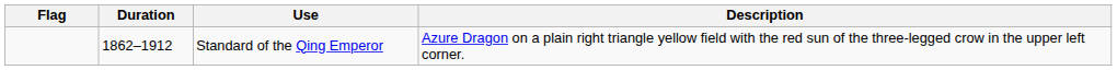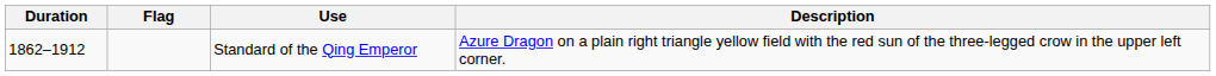 <table class="wikitable" width="100%">
 <tr>
+<th style="width:100px;">Duration</th>
 <th style="width:100px;">Flag</th>
-<th style="width:100px;">Duration</th>
 <th style="width:250px;">Use</th>
 <th style="min-width:250px">Description</th>
 </tr>
 <tr>
+<td>1862–1912</td>
 <td></td>
-<td>1862–1912</td>
 <td>Standard of the <a href='#'>Qing Emperor</a></td>
 <td><a href='#'>Azure Dragon</a> on a plain right triangle yellow field with the red sun of the three-legged crow in the upper left corner.</td>
 </tr>
 </table>
